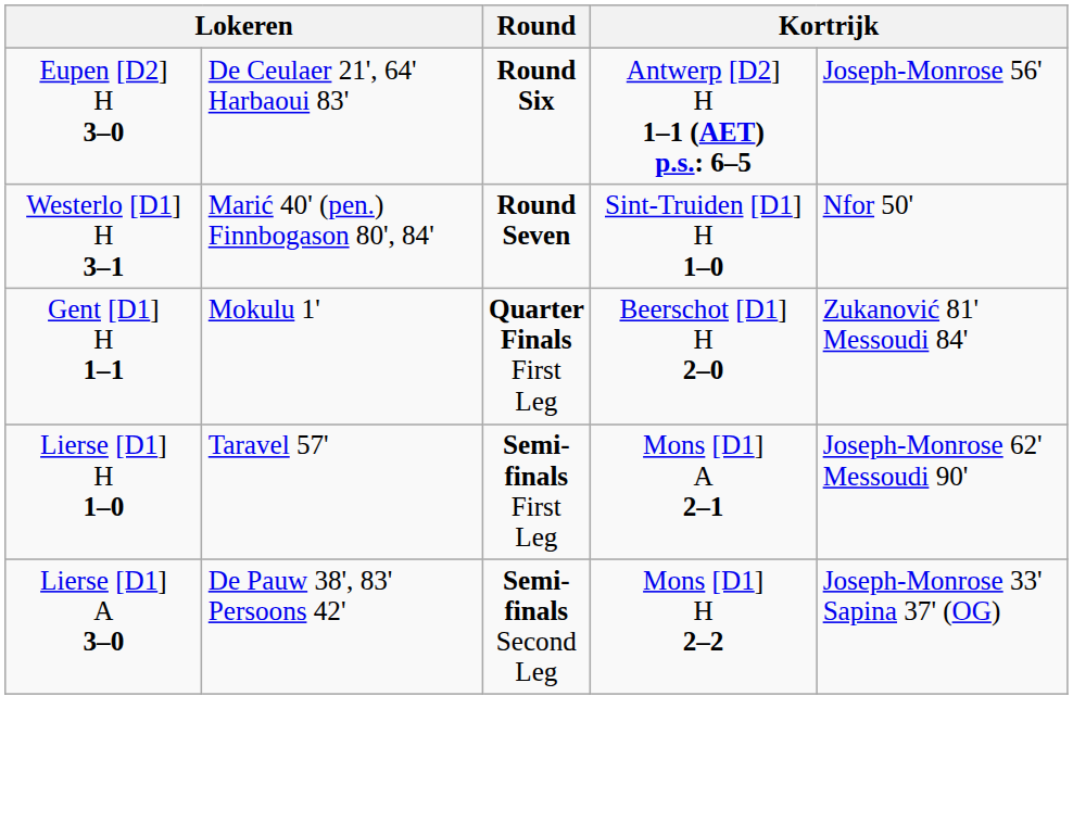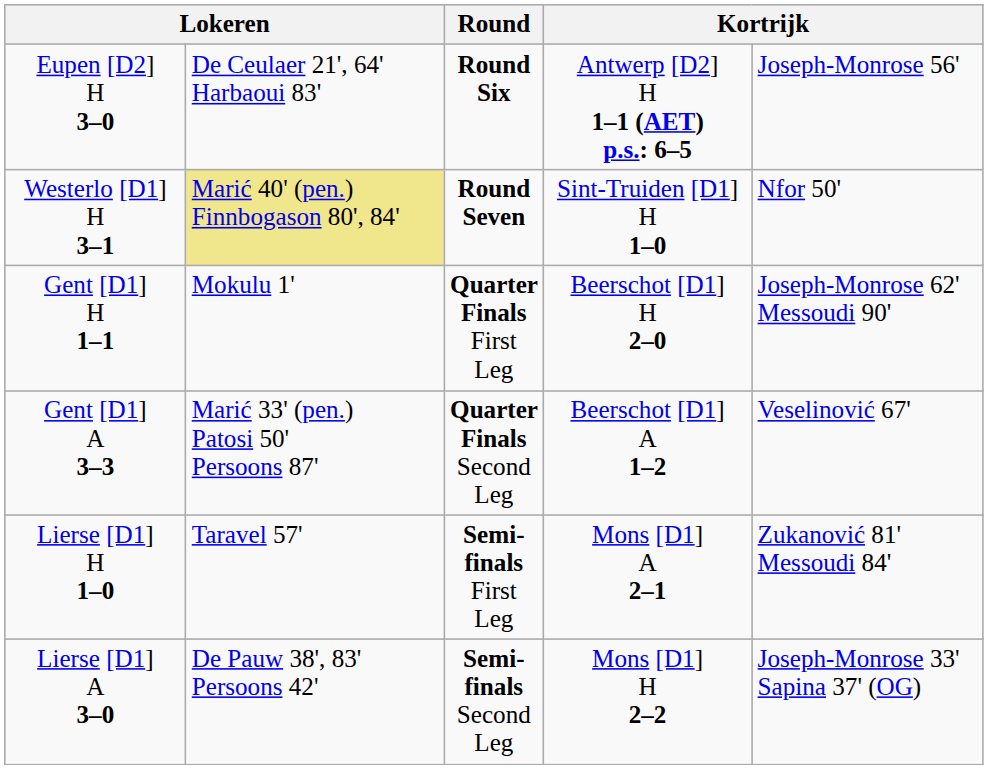 <table width=100% border=0 class=wikitable>
 <tr valign=top>
 <th colspan=2 width=45%>Lokeren</th>
 <th width=10%>Round</th>
 <th colspan=2 width=45%>Kortrijk</th>
 </tr>
 <tr valign=top align=center>
 <td><a href='#'>Eupen</a> <a href='#'>[D2</a>]<br>H<br><strong>3–0</strong></td>
 <td align=left><a href='#'>De Ceulaer</a> 21', 64'<br><a href='#'>Harbaoui</a> 83'</td>
 <td colspan=1><strong>Round Six</strong></td>
 <td><a href='#'>Antwerp</a> <a href='#'>[D2</a>]<br>H<br><strong>1–1 (<a href='#'>AET</a>)</strong><br><strong><a href='#'>p.s.</a>: 6–5</strong></td>
 <td align=left><a href='#'>Joseph-Monrose</a> 56'</td>
 </tr>
 <tr valign=top align=center>
 <td><a href='#'>Westerlo</a> <a href='#'>[D1</a>]<br>H<br><strong>3–1</strong></td>
-<td align=left><a href='#'>Marić</a> 40' (<a href='#'>pen.</a>)<br><a href='#'>Finnbogason</a> 80', 84'</td>
+<td align=left style="background: khaki;"><a href='#'>Marić</a> 40' (<a href='#'>pen.</a>)<br><a href='#'>Finnbogason</a> 80', 84'</td>
 <td colspan=1><strong>Round Seven</strong></td>
 <td><a href='#'>Sint-Truiden</a> <a href='#'>[D1</a>]<br>H<br><strong>1–0</strong></td>
 <td align=left><a href='#'>Nfor</a> 50'</td>
 </tr>
 <tr valign=top align=center>
 <td><a href='#'>Gent</a> <a href='#'>[D1</a>]<br>H<br><strong>1–1</strong></td>
 <td align=left><a href='#'>Mokulu</a> 1'</td>
 <td colspan=1><strong>Quarter Finals</strong><br>First Leg</td>
 <td><a href='#'>Beerschot</a> <a href='#'>[D1</a>]<br>H<br><strong>2–0</strong></td>
-<td align=left><a href='#'>Zukanović</a> 81'<br><a href='#'>Messoudi</a> 84'</td>
+<td align=left><a href='#'>Joseph-Monrose</a> 62'<br><a href='#'>Messoudi</a> 90'</td>
+</tr>
+<tr valign=top align=center>
+<td><a href='#'>Gent</a> <a href='#'>[D1</a>]<br>A<br><strong>3–3</strong></td>
+<td align=left><a href='#'>Marić</a> 33' (<a href='#'>pen.</a>)<br><a href='#'>Patosi</a> 50'<br><a href='#'>Persoons</a> 87'</td>
+<td colspan=1><strong>Quarter Finals</strong><br>Second Leg</td>
+<td><a href='#'>Beerschot</a> <a href='#'>[D1</a>]<br>A<br><strong>1–2</strong></td>
+<td align=left><a href='#'>Veselinović</a> 67'</td>
 </tr>
 <tr valign=top align=center>
 <td><a href='#'>Lierse</a> <a href='#'>[D1</a>]<br>H<br><strong>1–0</strong></td>
 <td align=left><a href='#'>Taravel</a> 57'</td>
 <td colspan=1><strong>Semi-finals</strong><br>First Leg</td>
 <td><a href='#'>Mons</a> <a href='#'>[D1</a>]<br>A<br><strong>2–1</strong></td>
-<td align=left><a href='#'>Joseph-Monrose</a> 62'<br><a href='#'>Messoudi</a> 90'</td>
+<td align=left><a href='#'>Zukanović</a> 81'<br><a href='#'>Messoudi</a> 84'</td>
 </tr>
 <tr valign=top align=center>
 <td><a href='#'>Lierse</a> <a href='#'>[D1</a>]<br>A<br><strong>3–0</strong></td>
 <td align=left><a href='#'>De Pauw</a> 38', 83'<br><a href='#'>Persoons</a> 42'</td>
 <td colspan=1><strong>Semi-finals</strong><br>Second Leg</td>
 <td><a href='#'>Mons</a> <a href='#'>[D1</a>]<br>H<br><strong>2–2</strong></td>
 <td align=left><a href='#'>Joseph-Monrose</a> 33'<br><a href='#'>Sapina</a> 37' (<a href='#'>OG</a>)</td>
 </tr>
 </table>
